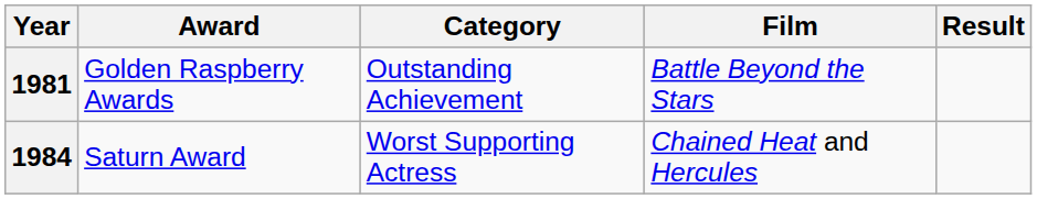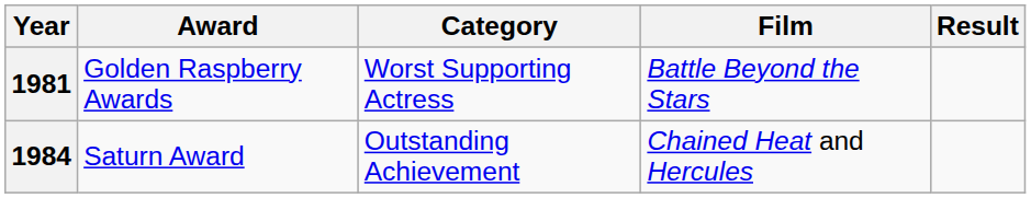 <table class="wikitable sortable">
 <tr>
 <th>Year</th>
 <th>Award</th>
 <th>Category</th>
 <th>Film</th>
 <th>Result</th>
 </tr>
 <tr>
 <th scope="row">1981</th>
 <td><a href='#'>Golden Raspberry Awards</a></td>
-<td><a href='#'>Outstanding Achievement</a></td>
+<td><a href='#'>Worst Supporting Actress</a></td>
 <td><em><a href='#'>Battle Beyond the Stars</a></em></td>
 <td></td>
 </tr>
 <tr>
 <th scope="row">1984</th>
 <td><a href='#'>Saturn Award</a></td>
-<td><a href='#'>Worst Supporting Actress</a></td>
+<td><a href='#'>Outstanding Achievement</a></td>
 <td><em><a href='#'>Chained Heat</a></em> and <em><a href='#'>Hercules</a></em></td>
 <td></td>
 </tr>
 </table>
